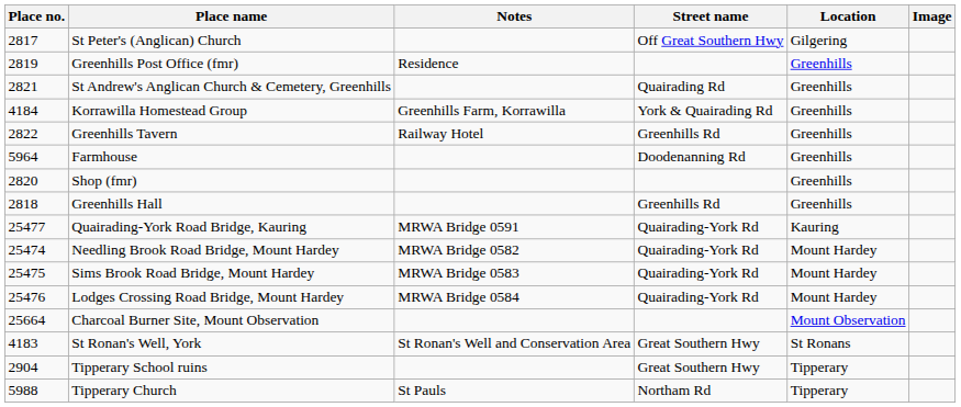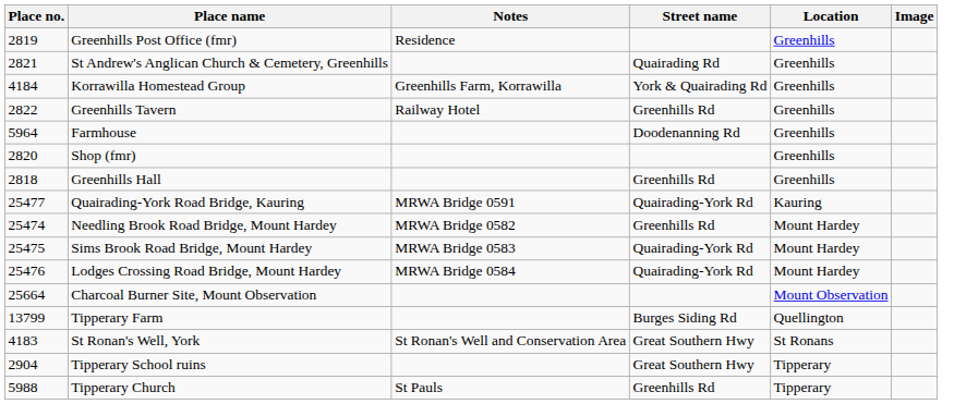 <table class="wikitable sortable">
 <tr>
 <th>Place no.</th>
 <th>Place name</th>
 <th>Notes</th>
 <th>Street name</th>
 <th>Location</th>
 <th>Image</th>
-</tr>
-<tr>
-<td>2817</td>
-<td>St Peter's (Anglican) Church</td>
-<td></td>
-<td>Off <a href='#'>Great Southern Hwy</a></td>
-<td>Gilgering</td>
-<td></td>
 </tr>
 <tr>
 <td>2819</td>
 <td>Greenhills Post Office (fmr)</td>
 <td>Residence</td>
 <td></td>
 <td><a href='#'>Greenhills</a></td>
 <td></td>
 </tr>
 <tr>
 <td>2821</td>
 <td>St Andrew's Anglican Church & Cemetery, Greenhills</td>
 <td></td>
 <td>Quairading Rd</td>
 <td>Greenhills</td>
 <td></td>
 </tr>
 <tr>
 <td>4184</td>
 <td>Korrawilla Homestead Group</td>
 <td>Greenhills Farm, Korrawilla</td>
 <td>York & Quairading Rd</td>
 <td>Greenhills</td>
 <td></td>
 </tr>
 <tr>
 <td>2822</td>
 <td>Greenhills Tavern</td>
 <td>Railway Hotel</td>
 <td>Greenhills Rd</td>
 <td>Greenhills</td>
 <td></td>
 </tr>
 <tr>
 <td>5964</td>
 <td>Farmhouse</td>
 <td></td>
 <td>Doodenanning Rd</td>
 <td>Greenhills</td>
 <td></td>
 </tr>
 <tr>
 <td>2820</td>
 <td>Shop (fmr)</td>
 <td></td>
 <td></td>
 <td>Greenhills</td>
 <td></td>
 </tr>
 <tr>
 <td>2818</td>
 <td>Greenhills Hall</td>
 <td></td>
 <td>Greenhills Rd</td>
 <td>Greenhills</td>
 <td></td>
 </tr>
 <tr>
 <td>25477</td>
 <td>Quairading-York Road Bridge, Kauring</td>
 <td>MRWA Bridge 0591</td>
 <td>Quairading-York Rd</td>
 <td>Kauring</td>
 <td></td>
 </tr>
 <tr>
 <td>25474</td>
 <td>Needling Brook Road Bridge, Mount Hardey</td>
 <td>MRWA Bridge 0582</td>
-<td>Quairading-York Rd</td>
+<td>Greenhills Rd</td>
 <td>Mount Hardey</td>
 <td></td>
 </tr>
 <tr>
 <td>25475</td>
 <td>Sims Brook Road Bridge, Mount Hardey</td>
 <td>MRWA Bridge 0583</td>
 <td>Quairading-York Rd</td>
 <td>Mount Hardey</td>
 <td></td>
 </tr>
 <tr>
 <td>25476</td>
 <td>Lodges Crossing Road Bridge, Mount Hardey</td>
 <td>MRWA Bridge 0584</td>
 <td>Quairading-York Rd</td>
 <td>Mount Hardey</td>
 <td></td>
 </tr>
 <tr>
 <td>25664</td>
 <td>Charcoal Burner Site, Mount Observation</td>
 <td></td>
 <td></td>
 <td><a href='#'>Mount Observation</a></td>
 <td></td>
 </tr>
 <tr>
+<td>13799</td>
+<td>Tipperary Farm</td>
+<td></td>
+<td>Burges Siding Rd</td>
+<td>Quellington</td>
+<td></td>
+</tr>
+<tr>
 <td>4183</td>
 <td>St Ronan's Well, York</td>
 <td>St Ronan's Well and Conservation Area</td>
 <td>Great Southern Hwy</td>
 <td>St Ronans</td>
 <td></td>
 </tr>
 <tr>
 <td>2904</td>
 <td>Tipperary School ruins</td>
 <td></td>
 <td>Great Southern Hwy</td>
 <td>Tipperary</td>
 <td></td>
 </tr>
 <tr>
 <td>5988</td>
 <td>Tipperary Church</td>
 <td>St Pauls</td>
-<td>Northam Rd</td>
+<td>Greenhills Rd</td>
 <td>Tipperary</td>
 <td></td>
 </tr>
 </table>
